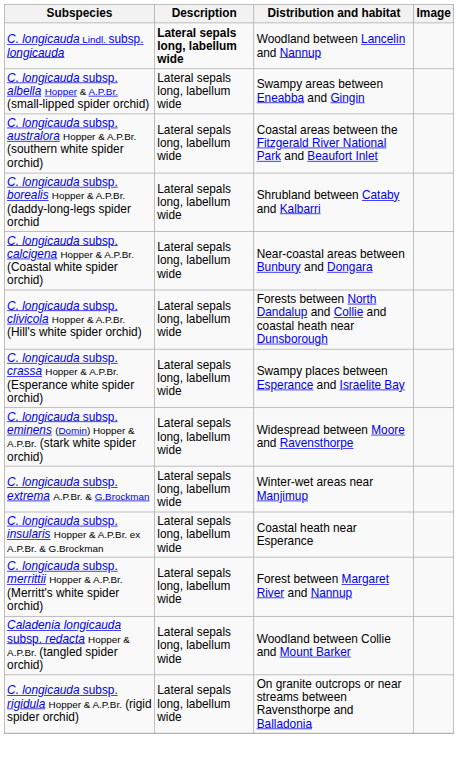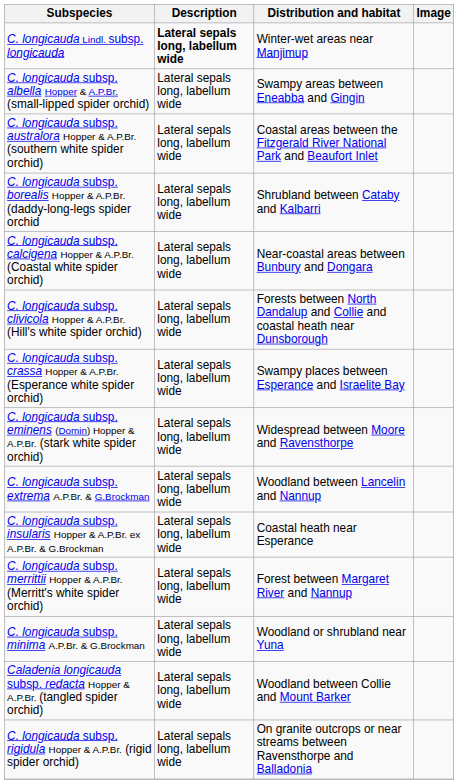 <table class="wikitable collapsible">
 <tr>
 <th>Subspecies</th>
 <th>Description</th>
 <th>Distribution and habitat</th>
 <th>Image</th>
 </tr>
 <tr>
 <td><a href='#'><em>C. longicauda</em><small> Lindl. </small> subsp. <em>longicauda</em></a></td>
 <td><strong>Lateral sepals  long, labellum  wide</strong></td>
-<td>Woodland between <a href='#'>Lancelin</a> and <a href='#'>Nannup</a></td>
+<td>Winter-wet areas near <a href='#'>Manjimup</a></td>
 <td></td>
 </tr>
 <tr>
 <td><a href='#'><em>C. longicauda</em> subsp. <em>albella</em></a> <small><a href='#'>Hopper</a> & <a href='#'>A.P.Br.</a></small> (small-lipped spider orchid)</td>
 <td>Lateral sepals  long, labellum  wide</td>
 <td>Swampy areas between <a href='#'>Eneabba</a> and <a href='#'>Gingin</a></td>
 <td></td>
 </tr>
 <tr>
 <td><a href='#'><em>C. longicauda</em> subsp. <em>australora</em></a> <small>Hopper & A.P.Br.</small> (southern white spider orchid)</td>
 <td>Lateral sepals  long, labellum  wide</td>
 <td>Coastal areas between the <a href='#'>Fitzgerald River National Park</a> and <a href='#'>Beaufort Inlet</a></td>
 <td></td>
 </tr>
 <tr>
 <td><a href='#'><em>C. longicauda</em> subsp. <em>borealis</em></a> <small>Hopper & A.P.Br.</small> (daddy-long-legs spider orchid</td>
 <td>Lateral sepals  long, labellum  wide</td>
 <td>Shrubland between <a href='#'>Cataby</a> and <a href='#'>Kalbarri</a></td>
 <td></td>
 </tr>
 <tr>
 <td><a href='#'><em>C. longicauda</em> subsp. <em>calcigena</em></a> <small>Hopper & A.P.Br.</small> (Coastal white spider orchid)</td>
 <td>Lateral sepals  long, labellum  wide</td>
 <td>Near-coastal areas between <a href='#'>Bunbury</a> and <a href='#'>Dongara</a></td>
 <td></td>
 </tr>
 <tr>
 <td><a href='#'><em>C. longicauda</em> subsp. <em>clivicola</em></a> <small>Hopper & A.P.Br.</small> (Hill's white spider orchid)</td>
 <td>Lateral sepals  long, labellum  wide</td>
 <td>Forests between <a href='#'>North Dandalup</a> and <a href='#'>Collie</a> and coastal heath near <a href='#'>Dunsborough</a></td>
 <td></td>
 </tr>
 <tr>
 <td><a href='#'><em>C. longicauda</em> subsp. <em>crassa</em></a> <small>Hopper & A.P.Br.</small> (Esperance white spider orchid)</td>
 <td>Lateral sepals  long, labellum  wide</td>
 <td>Swampy places between <a href='#'>Esperance</a> and <a href='#'>Israelite Bay</a></td>
 <td></td>
 </tr>
 <tr>
 <td><a href='#'><em>C. longicauda</em> subsp. <em>eminens</em></a> <small>(<a href='#'>Domin</a>) Hopper & A.P.Br.</small> (stark white spider orchid)</td>
 <td>Lateral sepals  long, labellum  wide</td>
 <td>Widespread between <a href='#'>Moore</a> and <a href='#'>Ravensthorpe</a></td>
 <td></td>
 </tr>
 <tr>
 <td><a href='#'><em>C. longicauda</em> subsp. <em>extrema</em></a> <small>A.P.Br. & <a href='#'>G.Brockman</a></small></td>
 <td>Lateral sepals  long, labellum  wide</td>
-<td>Winter-wet areas near <a href='#'>Manjimup</a></td>
+<td>Woodland between <a href='#'>Lancelin</a> and <a href='#'>Nannup</a></td>
 <td></td>
 </tr>
 <tr>
 <td><a href='#'><em>C. longicauda</em> subsp. <em>insularis</em></a> <small>Hopper & A.P.Br. ex A.P.Br. & G.Brockman</small></td>
 <td>Lateral sepals  long, labellum  wide</td>
 <td>Coastal heath near Esperance</td>
 <td></td>
 </tr>
 <tr>
 <td><a href='#'><em>C. longicauda</em> subsp. <em>merrittii</em></a> <small>Hopper & A.P.Br.</small> (Merritt's white spider orchid)</td>
 <td>Lateral sepals  long, labellum  wide</td>
 <td>Forest between <a href='#'>Margaret River</a> and <a href='#'>Nannup</a></td>
+<td></td>
+</tr>
+<tr>
+<td><a href='#'><em>C. longicauda</em> subsp. <em>minima</em></a> <small>A.P.Br. & G.Brockman</small></td>
+<td>Lateral sepals  long, labellum  wide</td>
+<td>Woodland or shrubland near <a href='#'>Yuna</a></td>
 <td></td>
 </tr>
 <tr>
 <td><a href='#'><em>Caladenia longicauda</em> subsp. <em>redacta</em></a>  <small>Hopper & A.P.Br. </small> (tangled spider orchid)</td>
 <td>Lateral sepals  long, labellum  wide</td>
 <td>Woodland between Collie and <a href='#'>Mount Barker</a></td>
 <td></td>
 </tr>
 <tr>
 <td><a href='#'><em>C. longicauda</em> subsp. <em>rigidula</em></a> <small>Hopper & A.P.Br.</small> (rigid spider orchid)</td>
 <td>Lateral sepals  long, labellum  wide</td>
 <td>On granite outcrops or near streams between Ravensthorpe and <a href='#'>Balladonia</a></td>
 <td></td>
 </tr>
 <tr>
 </tr>
 </table>
